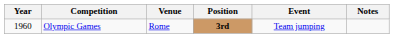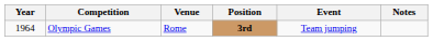 <table class="wikitable" width=50% style="font-size:90%; text-align:center;">
 <tr>
 <th>Year</th>
 <th>Competition</th>
 <th>Venue</th>
 <th>Position</th>
 <th>Event</th>
 <th>Notes</th>
 </tr>
 <tr>
-<td rowspan=1>1960</td>
+<td rowspan=1>1964</td>
 <td rowspan=1 align=left><a href='#'>Olympic Games</a></td>
 <td rowspan=1 align=left> <a href='#'>Rome</a></td>
 <td bgcolor=cc9966><strong>3rd</strong></td>
 <td><a href='#'>Team jumping</a></td>
 <td></td>
 </tr>
 </table>
